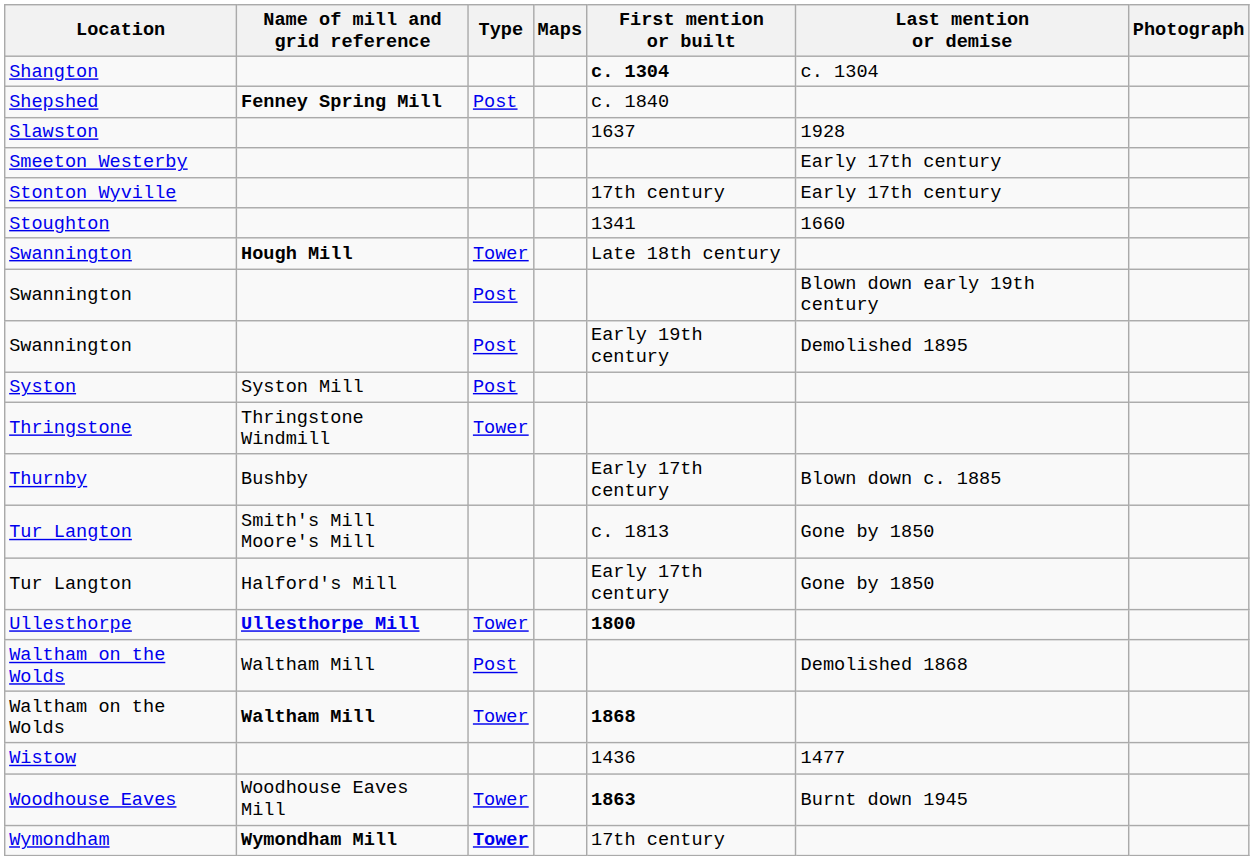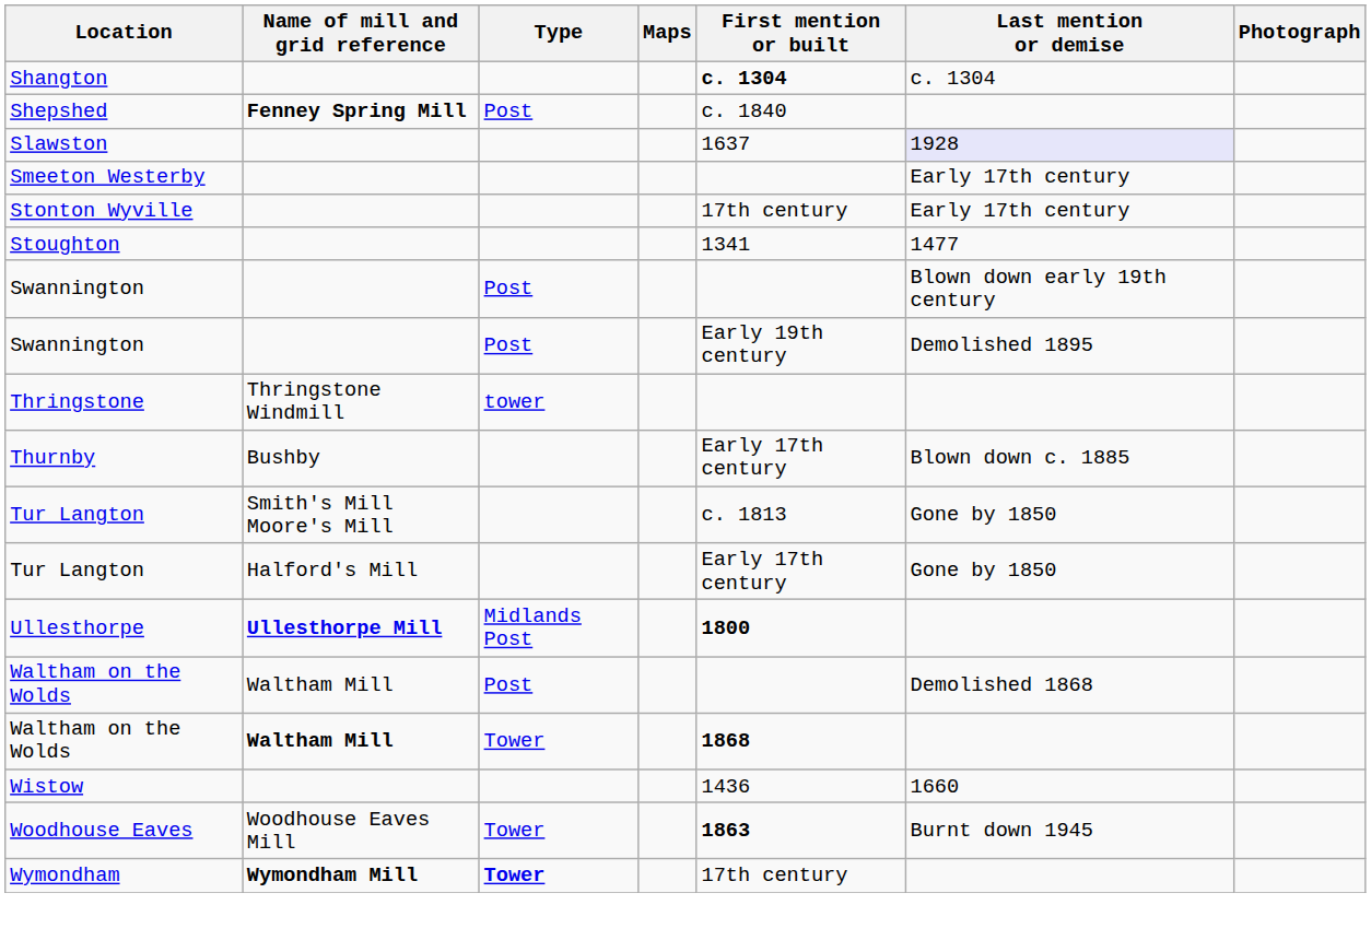 <table class="wikitable">
 <tr>
 <th>Location</th>
 <th>Name of mill and<br>grid reference</th>
 <th>Type</th>
 <th>Maps</th>
 <th>First mention<br>or built</th>
 <th>Last mention<br> or demise</th>
 <th>Photograph</th>
 </tr>
 <tr>
 <td><a href='#'>Shangton</a></td>
 <td></td>
 <td></td>
 <td></td>
 <td><strong>c. 1304</strong></td>
 <td>c. 1304</td>
 <td></td>
 </tr>
 <tr>
 <td><a href='#'>Shepshed</a></td>
 <td><strong>Fenney Spring Mill</strong><br></td>
 <td><a href='#'>Post</a></td>
 <td></td>
 <td>c. 1840</td>
 <td></td>
 <td></td>
 </tr>
 <tr>
 <td><a href='#'>Slawston</a></td>
 <td></td>
 <td></td>
 <td></td>
 <td>1637</td>
-<td>1928</td>
+<td style="background: lavender;">1928</td>
 <td></td>
 </tr>
 <tr>
 <td><a href='#'>Smeeton Westerby</a></td>
 <td></td>
 <td></td>
 <td></td>
 <td></td>
 <td>Early 17th century</td>
 <td></td>
 </tr>
 <tr>
 <td><a href='#'>Stonton Wyville</a></td>
 <td></td>
 <td></td>
 <td></td>
 <td>17th century</td>
 <td>Early 17th century</td>
 <td></td>
 </tr>
 <tr>
 <td><a href='#'>Stoughton</a></td>
 <td></td>
 <td></td>
 <td></td>
 <td>1341</td>
-<td>1660</td>
-<td></td>
-</tr>
-<tr>
-<td><a href='#'>Swannington</a></td>
-<td><strong>Hough Mill</strong><br></td>
-<td><a href='#'>Tower</a></td>
-<td></td>
-<td>Late 18th century</td>
-<td></td>
+<td>1477</td>
 <td></td>
 </tr>
 <tr>
 <td>Swannington</td>
 <td></td>
 <td><a href='#'>Post</a></td>
 <td></td>
 <td></td>
 <td>Blown down early 19th century</td>
 <td></td>
 </tr>
 <tr>
 <td>Swannington</td>
 <td></td>
 <td><a href='#'>Post</a></td>
 <td></td>
 <td>Early 19th century</td>
 <td>Demolished 1895</td>
 <td></td>
 </tr>
 <tr>
-<td><a href='#'>Syston</a></td>
-<td>Syston Mill<br></td>
-<td><a href='#'>Post</a></td>
-<td></td>
-<td></td>
-<td></td>
-<td></td>
-</tr>
-<tr>
 <td><a href='#'>Thringstone</a></td>
 <td>Thringstone Windmill</td>
-<td><a href='#'>Tower</a></td>
+<td><a href='#'>tower</a></td>
 <td></td>
 <td></td>
 <td></td>
 <td></td>
 </tr>
 <tr>
 <td><a href='#'>Thurnby</a></td>
 <td>Bushby</td>
 <td></td>
 <td></td>
 <td>Early 17th century</td>
 <td>Blown down c. 1885</td>
 <td></td>
 </tr>
 <tr>
 <td><a href='#'>Tur Langton</a></td>
 <td>Smith's Mill<br>Moore's Mill</td>
 <td></td>
 <td></td>
 <td>c. 1813</td>
 <td>Gone by 1850</td>
 <td></td>
 </tr>
 <tr>
 <td>Tur Langton</td>
 <td>Halford's Mill</td>
 <td></td>
 <td></td>
 <td>Early 17th century</td>
 <td>Gone by 1850</td>
 <td></td>
 </tr>
 <tr>
 <td><a href='#'>Ullesthorpe</a></td>
 <td><strong><a href='#'>Ullesthorpe Mill</a></strong><br></td>
-<td><a href='#'>Tower</a></td>
+<td><a href='#'>Midlands Post</a></td>
 <td></td>
 <td><strong>1800</strong></td>
 <td></td>
 <td></td>
 </tr>
 <tr>
 <td><a href='#'>Waltham on the Wolds</a></td>
 <td>Waltham Mill<br></td>
 <td><a href='#'>Post</a></td>
 <td></td>
 <td></td>
 <td>Demolished 1868</td>
 <td></td>
 </tr>
 <tr>
 <td>Waltham on the Wolds</td>
 <td><strong>Waltham Mill</strong><br></td>
 <td><a href='#'>Tower</a></td>
 <td></td>
 <td><strong>1868</strong></td>
 <td></td>
 <td></td>
 </tr>
 <tr>
 <td><a href='#'>Wistow</a></td>
 <td></td>
 <td></td>
 <td></td>
 <td>1436</td>
-<td>1477</td>
+<td>1660</td>
 <td></td>
 </tr>
 <tr>
 <td><a href='#'>Woodhouse Eaves</a></td>
 <td>Woodhouse Eaves Mill<br></td>
 <td><a href='#'>Tower</a></td>
 <td></td>
 <td><strong>1863</strong></td>
 <td>Burnt down 1945<br></td>
 <td></td>
 </tr>
 <tr>
 <td><a href='#'>Wymondham</a></td>
 <td><strong>Wymondham Mill</strong><br></td>
 <td><strong><a href='#'>Tower</a></strong></td>
 <td></td>
 <td>17th century</td>
 <td></td>
 <td></td>
 </tr>
 </table>
